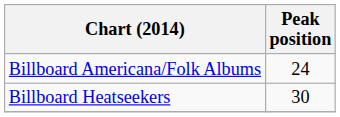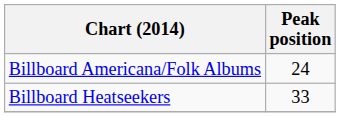 <table class="wikitable sortable">
 <tr>
 <th>Chart (2014)</th>
 <th>Peak<br>position</th>
 </tr>
 <tr>
 <td><a href='#'>Billboard Americana/Folk Albums</a></td>
 <td align="center">24</td>
 </tr>
 <tr>
 <td><a href='#'>Billboard Heatseekers</a></td>
-<td align="center">30</td>
+<td align="center">33</td>
 </tr>
 <tr>
 </tr>
 </table>
